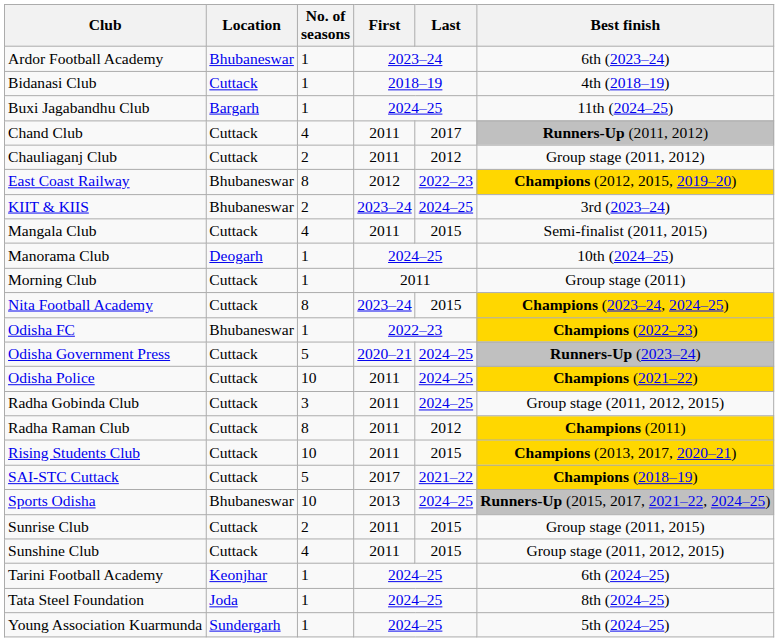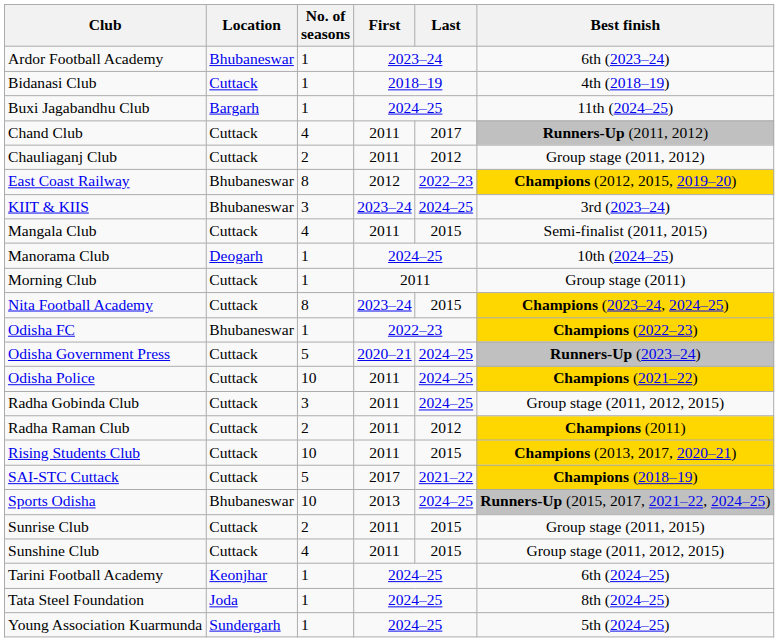 <table class="wikitable">
 <tr>
 <th>Club</th>
 <th>Location</th>
 <th>No. of<br>seasons</th>
 <th>First </th>
 <th>Last </th>
 <th>Best finish</th>
 </tr>
 <tr>
 <td>Ardor Football Academy</td>
 <td><a href='#'>Bhubaneswar</a></td>
 <td>1</td>
 <td colspan=2 align=center><a href='#'>2023–24</a></td>
 <td align=center>6th (<a href='#'>2023–24</a>)</td>
 </tr>
 <tr>
 <td>Bidanasi Club</td>
 <td><a href='#'>Cuttack</a></td>
 <td>1</td>
 <td colspan=2 align=center><a href='#'>2018–19</a></td>
 <td align=center>4th (<a href='#'>2018–19</a>)</td>
 </tr>
 <tr>
 <td>Buxi Jagabandhu Club</td>
 <td><a href='#'>Bargarh</a></td>
 <td>1</td>
 <td colspan=2 align=center><a href='#'>2024–25</a></td>
 <td align=center>11th (<a href='#'>2024–25</a>)</td>
 </tr>
 <tr>
 <td>Chand Club</td>
 <td>Cuttack</td>
 <td>4</td>
 <td align=center>2011</td>
 <td align=center>2017</td>
 <td style="background-color:silver;" align=center><strong>Runners-Up</strong> (2011, 2012)</td>
 </tr>
 <tr>
 <td>Chauliaganj Club</td>
 <td>Cuttack</td>
 <td>2</td>
 <td align=center>2011</td>
 <td align=center>2012</td>
 <td align=center>Group stage (2011, 2012)</td>
 </tr>
 <tr>
 <td><a href='#'>East Coast Railway</a></td>
 <td>Bhubaneswar</td>
 <td>8</td>
 <td align=center>2012</td>
 <td align=center><a href='#'>2022–23</a></td>
 <td style="background:gold;" align=center><strong>Champions</strong> (2012, 2015, <a href='#'>2019–20</a>)</td>
 </tr>
 <tr>
 <td><a href='#'>KIIT & KIIS</a></td>
 <td>Bhubaneswar</td>
-<td>2</td>
+<td>3</td>
 <td align=center><a href='#'>2023–24</a></td>
 <td align=center><a href='#'>2024–25</a></td>
 <td align=center>3rd (<a href='#'>2023–24</a>)</td>
 </tr>
 <tr>
 <td>Mangala Club</td>
 <td>Cuttack</td>
 <td>4</td>
 <td align=center>2011</td>
 <td align=center>2015</td>
 <td align=center>Semi-finalist (2011, 2015)</td>
 </tr>
 <tr>
 <td>Manorama Club</td>
 <td><a href='#'>Deogarh</a></td>
 <td>1</td>
 <td colspan=2 align=center><a href='#'>2024–25</a></td>
 <td align=center>10th (<a href='#'>2024–25</a>)</td>
 </tr>
 <tr>
 <td>Morning Club</td>
 <td>Cuttack</td>
 <td>1</td>
 <td colspan=2 align=center>2011</td>
 <td align=center>Group stage (2011)</td>
 </tr>
 <tr>
 <td><a href='#'>Nita Football Academy</a></td>
 <td>Cuttack</td>
 <td>8</td>
 <td align=center><a href='#'>2023–24</a></td>
 <td align=center>2015</td>
 <td style="background-color:gold;" align=center><strong>Champions</strong> (<a href='#'>2023–24</a>, <a href='#'>2024–25</a>)</td>
 </tr>
 <tr>
 <td><a href='#'>Odisha FC</a></td>
 <td>Bhubaneswar</td>
 <td>1</td>
 <td colspan=2 align=center><a href='#'>2022–23</a></td>
 <td style="background-color:gold;" align=center><strong>Champions</strong> (<a href='#'>2022–23</a>)</td>
 </tr>
 <tr>
 <td><a href='#'>Odisha Government Press</a></td>
 <td>Cuttack</td>
 <td>5</td>
 <td align=center><a href='#'>2020–21</a></td>
 <td align=center><a href='#'>2024–25</a></td>
 <td style="background-color:silver;" align=center><strong>Runners-Up</strong> (<a href='#'>2023–24</a>)</td>
 </tr>
 <tr>
 <td><a href='#'>Odisha Police</a></td>
 <td>Cuttack</td>
 <td>10</td>
 <td align=center>2011</td>
 <td align=center><a href='#'>2024–25</a></td>
 <td style="background-color:gold;" align=center><strong>Champions</strong> (<a href='#'>2021–22</a>)</td>
 </tr>
 <tr>
 <td>Radha Gobinda Club</td>
 <td>Cuttack</td>
 <td>3</td>
 <td align=center>2011</td>
 <td align=center><a href='#'>2024–25</a></td>
 <td align=center>Group stage (2011, 2012, 2015)</td>
 </tr>
 <tr>
 <td>Radha Raman Club</td>
 <td>Cuttack</td>
-<td>8</td>
+<td>2</td>
 <td align=center>2011</td>
 <td align=center>2012</td>
 <td style="background:gold;" align=center><strong>Champions</strong> (2011)</td>
 </tr>
 <tr>
 <td><a href='#'>Rising Students Club</a></td>
 <td>Cuttack</td>
 <td>10</td>
 <td align=center>2011</td>
 <td align=center>2015</td>
 <td style="background-color:gold;" align=center><strong>Champions</strong> (2013, 2017, <a href='#'>2020–21</a>)</td>
 </tr>
 <tr>
 <td><a href='#'>SAI-STC Cuttack</a></td>
 <td>Cuttack</td>
 <td>5</td>
 <td align=center>2017</td>
 <td align=center><a href='#'>2021–22</a></td>
 <td style="background-color:gold;" align=center><strong>Champions</strong> (<a href='#'>2018–19</a>)</td>
 </tr>
 <tr>
 <td><a href='#'>Sports Odisha</a></td>
 <td>Bhubaneswar</td>
 <td>10</td>
 <td align=center>2013</td>
 <td align=center><a href='#'>2024–25</a></td>
 <td style="background-color:silver;" align=center><strong>Runners-Up</strong> (2015, 2017, <a href='#'>2021–22</a>, <a href='#'>2024–25</a>)</td>
 </tr>
 <tr>
 <td>Sunrise Club</td>
 <td>Cuttack</td>
 <td>2</td>
 <td align=center>2011</td>
 <td align=center>2015</td>
 <td align=center>Group stage (2011, 2015)</td>
 </tr>
 <tr>
 <td>Sunshine Club</td>
 <td>Cuttack</td>
 <td>4</td>
 <td align=center>2011</td>
 <td align=center>2015</td>
 <td align=center>Group stage (2011, 2012, 2015)</td>
 </tr>
 <tr>
 <td>Tarini Football Academy</td>
 <td><a href='#'>Keonjhar</a></td>
 <td>1</td>
 <td colspan=2 align=center><a href='#'>2024–25</a></td>
 <td align=center>6th (<a href='#'>2024–25</a>)</td>
 </tr>
 <tr>
 <td>Tata Steel Foundation</td>
 <td><a href='#'>Joda</a></td>
 <td>1</td>
 <td colspan=2 align=center><a href='#'>2024–25</a></td>
 <td align=center>8th (<a href='#'>2024–25</a>)</td>
 </tr>
 <tr>
 <td>Young Association Kuarmunda</td>
 <td><a href='#'>Sundergarh</a></td>
 <td>1</td>
 <td colspan=2 align=center><a href='#'>2024–25</a></td>
 <td align=center>5th (<a href='#'>2024–25</a>)</td>
 </tr>
 </table>
